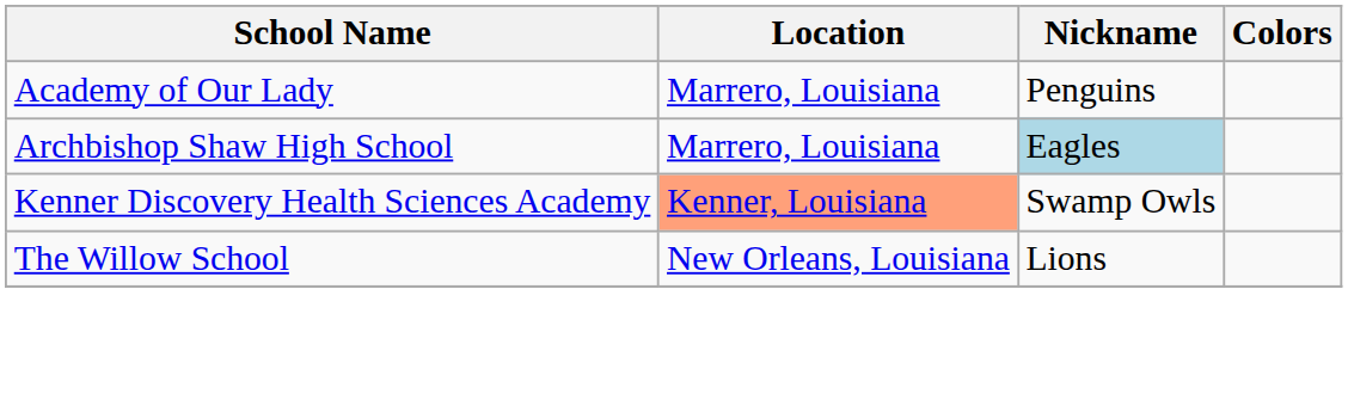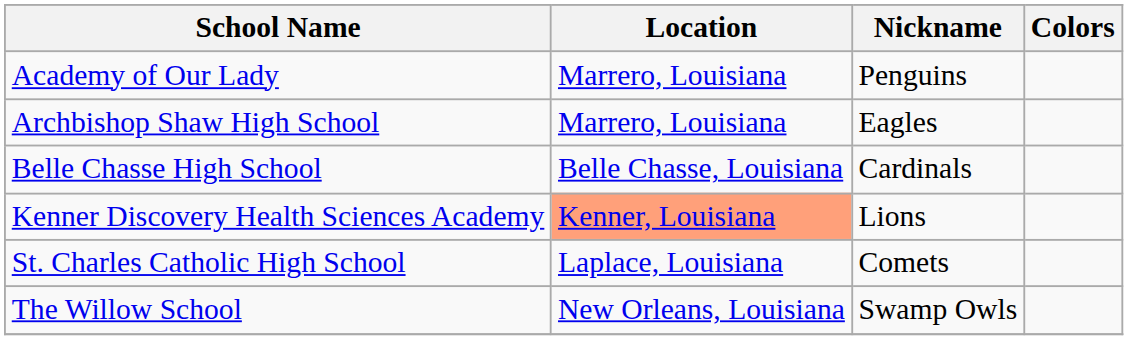 <table class="wikitable">
 <tr>
 <th>School Name</th>
 <th>Location</th>
 <th>Nickname</th>
 <th>Colors</th>
 </tr>
 <tr>
 <td><a href='#'>Academy of Our Lady</a></td>
 <td><a href='#'>Marrero, Louisiana</a></td>
 <td>Penguins</td>
 <td>  </td>
 </tr>
 <tr>
 <td><a href='#'>Archbishop Shaw High School</a></td>
 <td><a href='#'>Marrero, Louisiana</a></td>
-<td style="background: lightblue;">Eagles</td>
+<td>Eagles</td>
+<td> </td>
+</tr>
+<tr>
+<td><a href='#'>Belle Chasse High School</a></td>
+<td><a href='#'>Belle Chasse, Louisiana</a></td>
+<td>Cardinals</td>
 <td> </td>
 </tr>
 <tr>
 <td><a href='#'>Kenner Discovery Health Sciences Academy</a></td>
 <td style="background: lightsalmon;"><a href='#'>Kenner, Louisiana</a></td>
-<td>Swamp Owls</td>
+<td>Lions</td>
 <td>  </td>
+</tr>
+<tr>
+<td><a href='#'>St. Charles Catholic High School</a></td>
+<td><a href='#'>Laplace, Louisiana</a></td>
+<td>Comets</td>
+<td> </td>
 </tr>
 <tr>
 <td><a href='#'>The Willow School</a></td>
 <td><a href='#'>New Orleans, Louisiana</a></td>
-<td>Lions</td>
+<td>Swamp Owls</td>
 <td> </td>
 </tr>
 <tr>
 </tr>
 </table>
